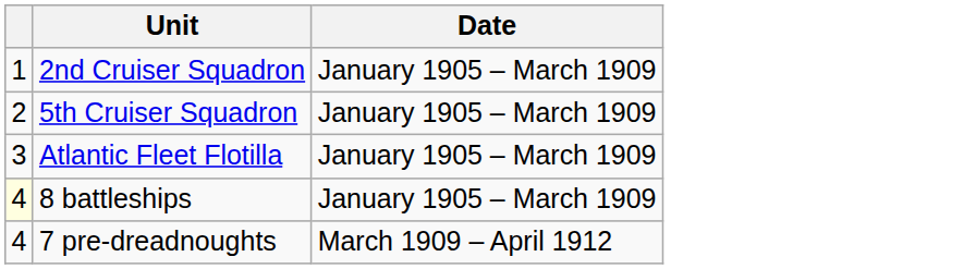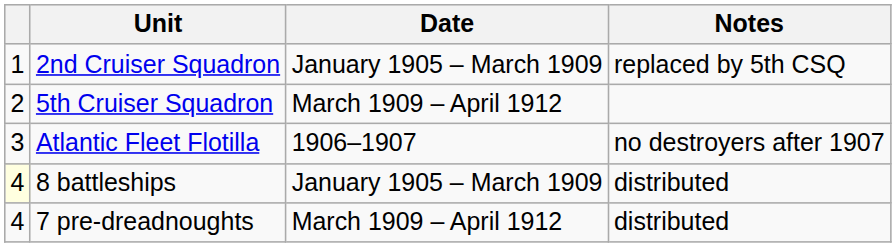 <table class=wikitable>
 <tr>
 <th></th>
 <th>Unit</th>
 <th>Date</th>
+<th>Notes</th>
 </tr>
 <tr>
 <td>1</td>
 <td><a href='#'>2nd Cruiser Squadron</a></td>
 <td>January 1905 – March 1909</td>
+<td>replaced by 5th CSQ  </td>
 </tr>
 <tr>
 <td>2</td>
 <td><a href='#'>5th Cruiser Squadron</a></td>
-<td>January 1905 – March 1909</td>
+<td>March 1909 – April 1912</td>
+<td></td>
 </tr>
 <tr>
 <td>3</td>
 <td><a href='#'>Atlantic Fleet Flotilla</a></td>
-<td>January 1905 – March 1909</td>
+<td>1906–1907</td>
+<td>no destroyers after 1907 </td>
 </tr>
 <tr>
 <td style="background: lightyellow;">4</td>
 <td>8 battleships</td>
 <td>January 1905 – March 1909</td>
+<td>distributed </td>
 </tr>
 <tr>
 <td>4</td>
 <td>7 pre-dreadnoughts</td>
 <td>March 1909 – April 1912</td>
+<td>distributed </td>
 </tr>
 </table>
